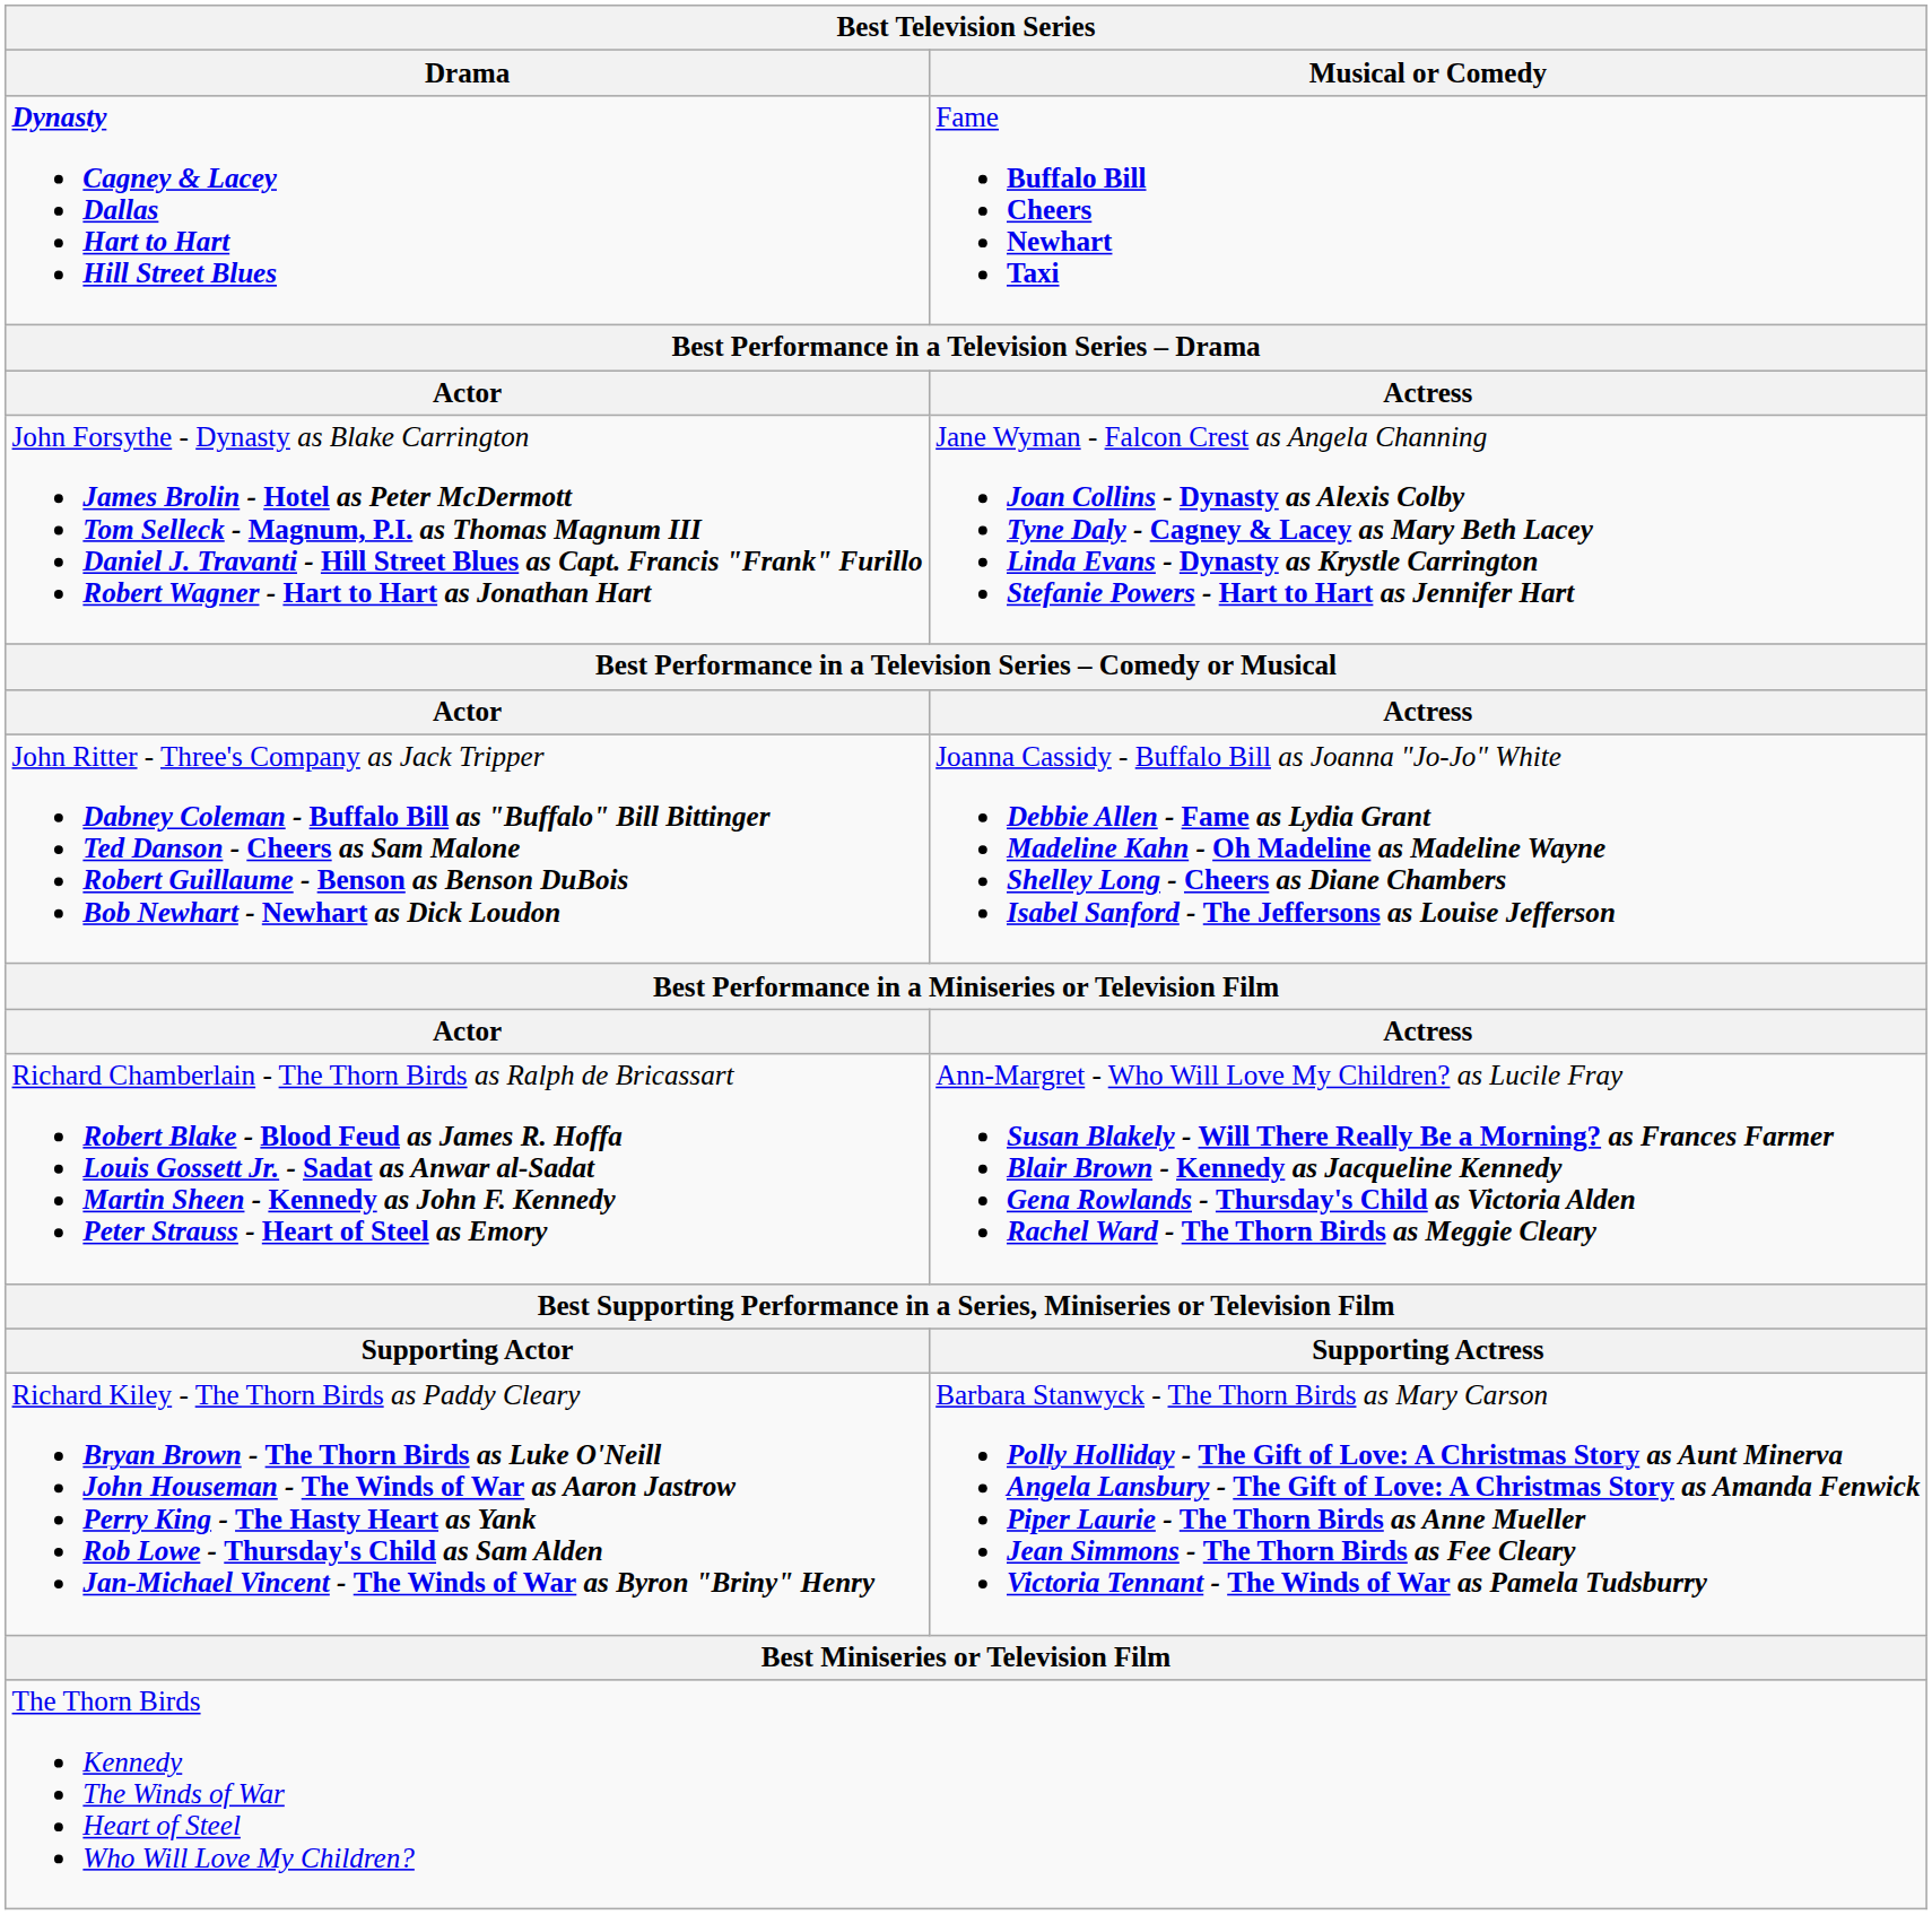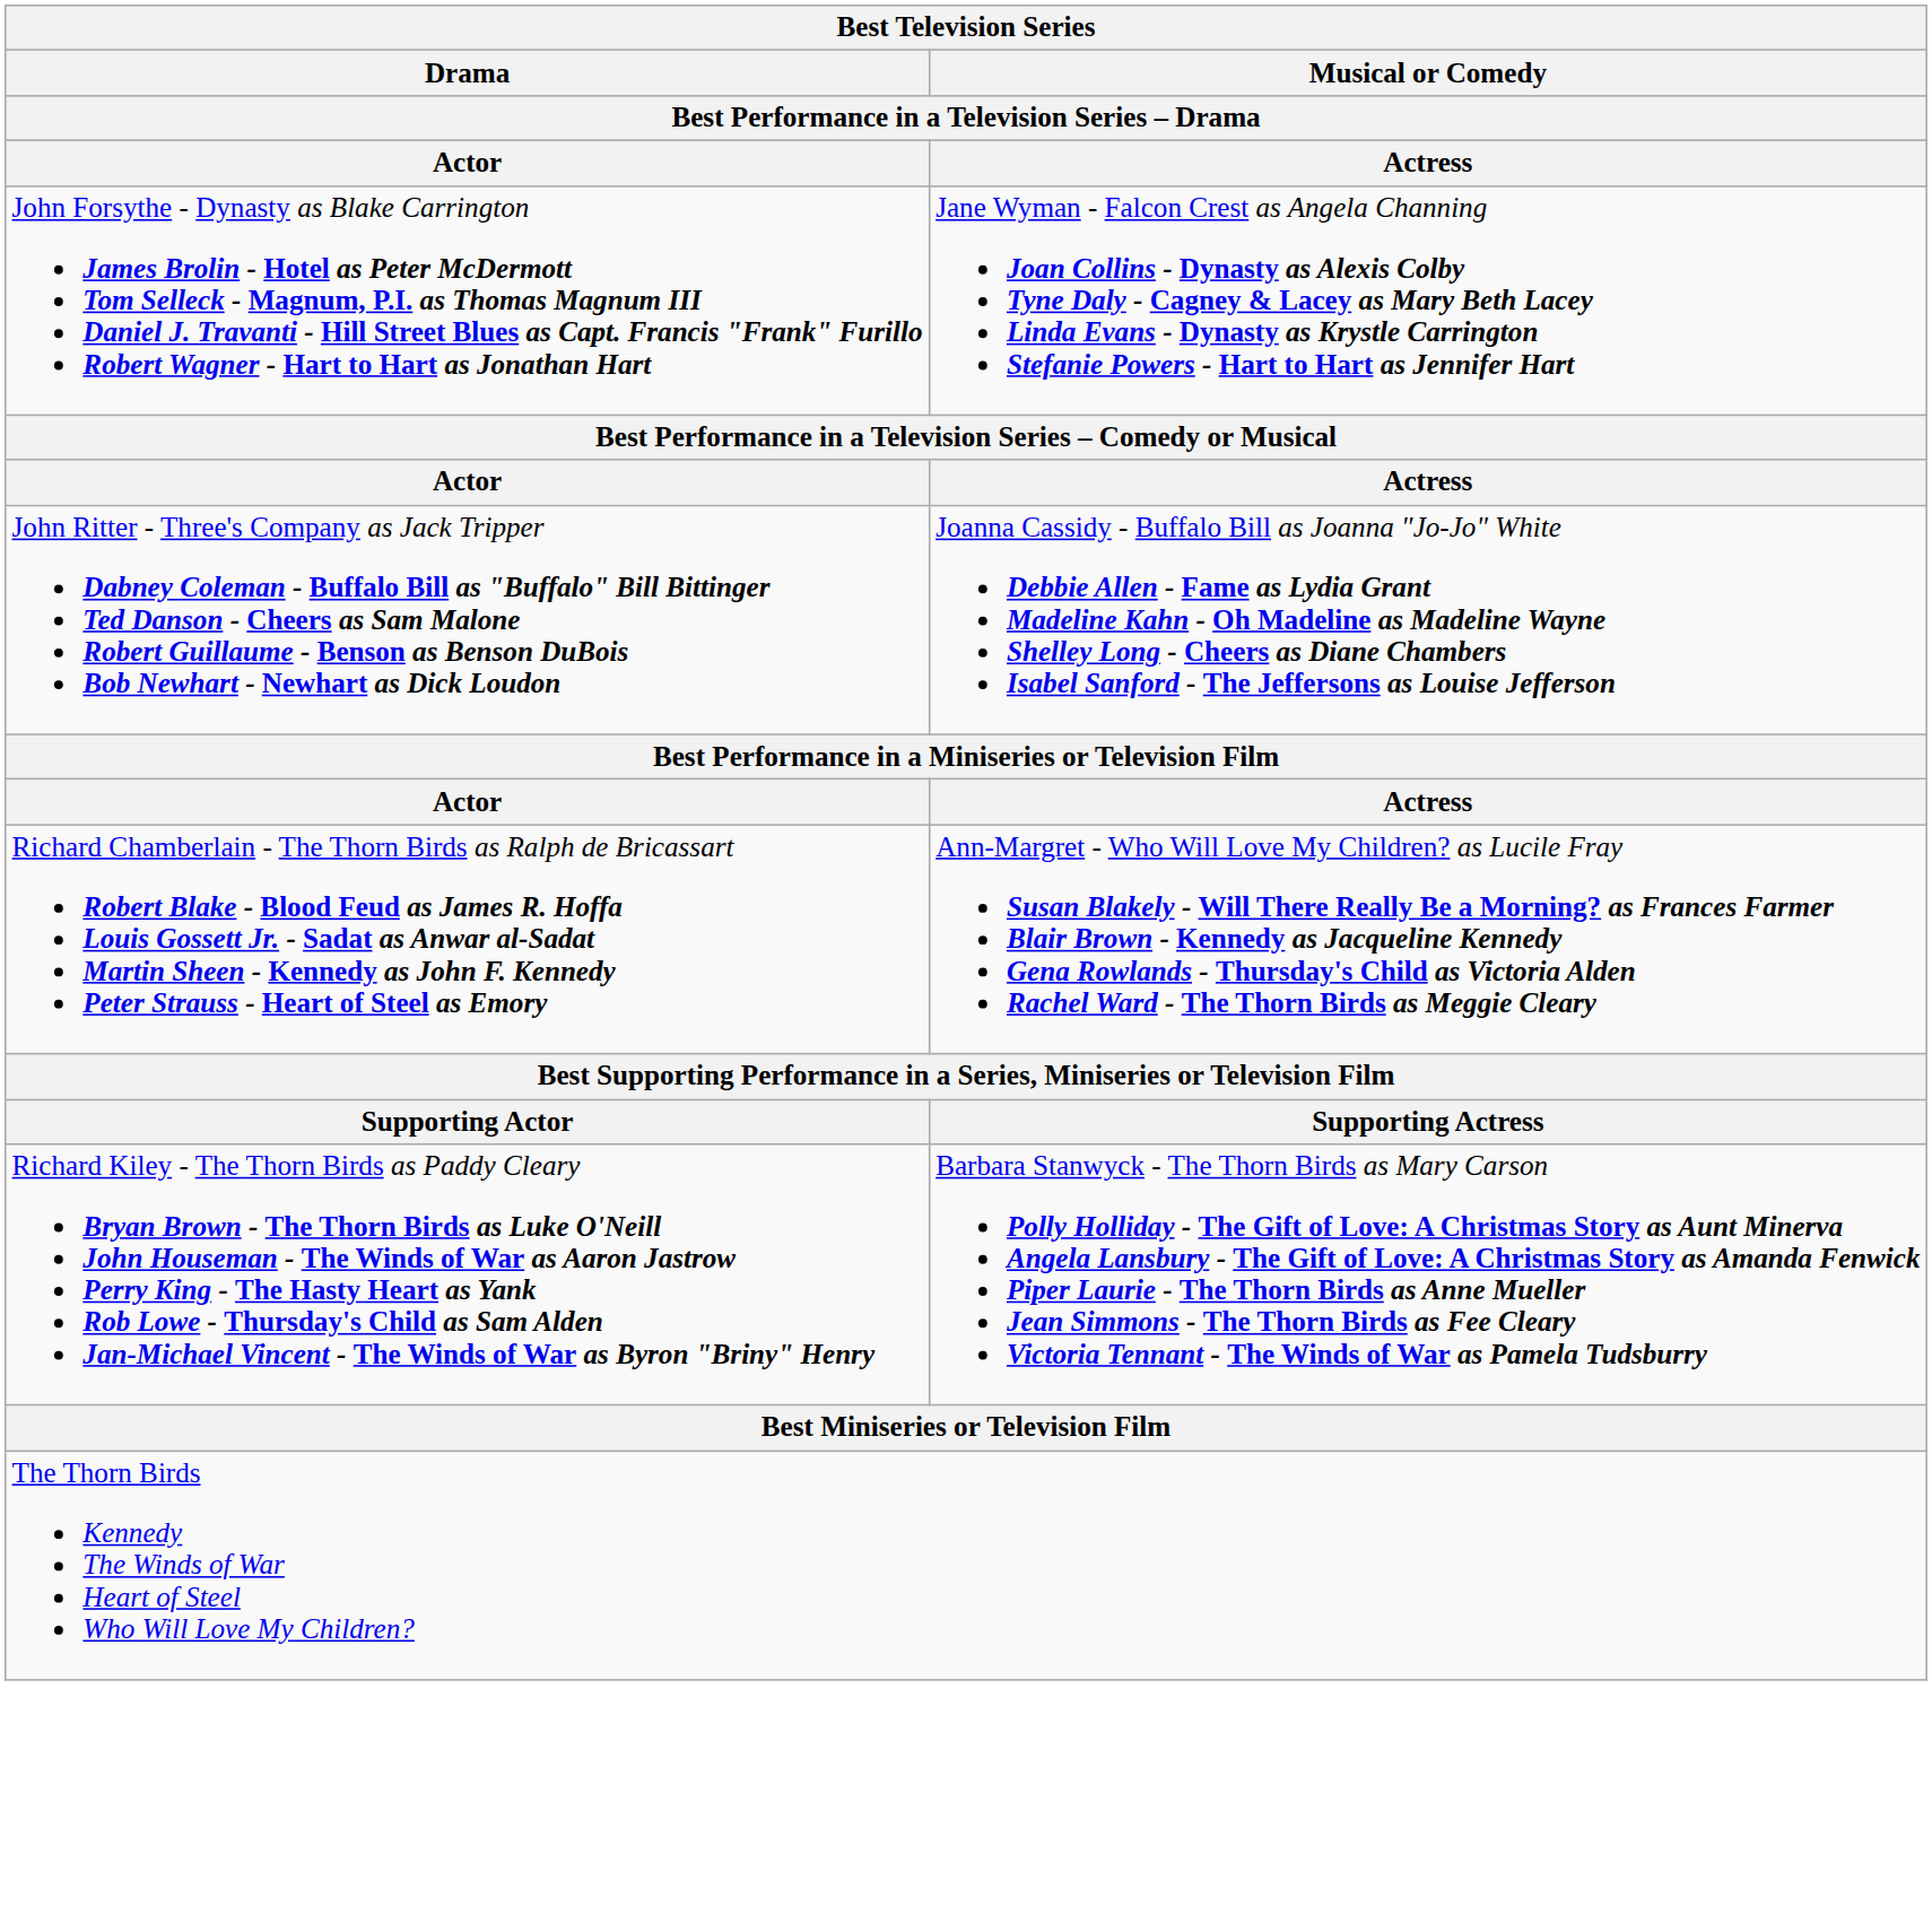 <table class="wikitable">
 <tr>
 <th colspan="2">Best Television Series</th>
 </tr>
 <tr>
 <th>Drama</th>
 <th>Musical or Comedy</th>
-</tr>
-<tr>
-<td><strong> <em><a href='#'>Dynasty</a><strong><em><br><ul><li></em><a href='#'>Cagney & Lacey</a><em></li><li></em><a href='#'>Dallas</a><em></li><li></em><a href='#'>Hart to Hart</a><em></li><li></em><a href='#'>Hill Street Blues</a><em></li></ul></td>
-<td></em></strong><a href='#'>Fame</a><strong><em><br><ul><li></em><a href='#'>Buffalo Bill</a><em></li><li></em><a href='#'>Cheers</a><em></li><li></em><a href='#'>Newhart</a><em></li><li></em><a href='#'>Taxi</a><em></li></ul></td>
 </tr>
 <tr>
 <th colspan="2">Best Performance in a Television Series – Drama</th>
 </tr>
 <tr>
 <th>Actor</th>
 <th>Actress</th>
 </tr>
 <tr>
 <td></strong> <a href='#'>John Forsythe</a> - </em><a href='#'>Dynasty</a><em> as Blake Carrington<strong><br><ul><li><a href='#'>James Brolin</a> - </em><a href='#'>Hotel</a><em> as Peter McDermott</li><li><a href='#'>Tom Selleck</a> - </em><a href='#'>Magnum, P.I.</a><em> as Thomas Magnum III</li><li><a href='#'>Daniel J. Travanti</a> - </em><a href='#'>Hill Street Blues</a><em> as Capt. Francis "Frank" Furillo</li><li><a href='#'>Robert Wagner</a> - </em><a href='#'>Hart to Hart</a><em> as Jonathan Hart</li></ul></td>
 <td></strong> <a href='#'>Jane Wyman</a> - </em><a href='#'>Falcon Crest</a><em> as Angela Channing<strong><br><ul><li><a href='#'>Joan Collins</a> - </em><a href='#'>Dynasty</a><em> as Alexis Colby</li><li><a href='#'>Tyne Daly</a> - </em><a href='#'>Cagney & Lacey</a><em> as Mary Beth Lacey</li><li><a href='#'>Linda Evans</a> - </em><a href='#'>Dynasty</a><em> as Krystle Carrington</li><li><a href='#'>Stefanie Powers</a> - </em><a href='#'>Hart to Hart</a><em> as Jennifer Hart</li></ul></td>
 </tr>
 <tr>
 <th colspan="2">Best Performance in a Television Series – Comedy or Musical</th>
 </tr>
 <tr>
 <th>Actor</th>
 <th>Actress</th>
 </tr>
 <tr>
 <td></strong> <a href='#'>John Ritter</a> - </em><a href='#'>Three's Company</a><em> as Jack Tripper<strong><br><ul><li><a href='#'>Dabney Coleman</a> - </em><a href='#'>Buffalo Bill</a><em> as "Buffalo" Bill Bittinger</li><li><a href='#'>Ted Danson</a> - </em><a href='#'>Cheers</a><em> as Sam Malone</li><li><a href='#'>Robert Guillaume</a> - </em><a href='#'>Benson</a><em> as Benson DuBois</li><li><a href='#'>Bob Newhart</a> - </em><a href='#'>Newhart</a><em> as Dick Loudon</li></ul></td>
 <td></strong> <a href='#'>Joanna Cassidy</a> - </em><a href='#'>Buffalo Bill</a><em> as Joanna "Jo-Jo" White<strong><br><ul><li><a href='#'>Debbie Allen</a> - </em><a href='#'>Fame</a><em> as Lydia Grant</li><li><a href='#'>Madeline Kahn</a> - </em><a href='#'>Oh Madeline</a><em> as Madeline Wayne</li><li><a href='#'>Shelley Long</a> - </em><a href='#'>Cheers</a><em> as Diane Chambers</li><li><a href='#'>Isabel Sanford</a> - </em><a href='#'>The Jeffersons</a><em> as Louise Jefferson</li></ul></td>
 </tr>
 <tr>
 <th colspan="2">Best Performance in a Miniseries or Television Film</th>
 </tr>
 <tr>
 <th>Actor</th>
 <th>Actress</th>
 </tr>
 <tr>
 <td></strong> <a href='#'>Richard Chamberlain</a> - </em><a href='#'>The Thorn Birds</a><em> as Ralph de Bricassart<strong><br><ul><li><a href='#'>Robert Blake</a> - </em><a href='#'>Blood Feud</a><em> as James R. Hoffa</li><li><a href='#'>Louis Gossett Jr.</a> - </em><a href='#'>Sadat</a><em> as Anwar al-Sadat</li><li><a href='#'>Martin Sheen</a> - </em><a href='#'>Kennedy</a><em> as John F. Kennedy</li><li><a href='#'>Peter Strauss</a> - </em><a href='#'>Heart of Steel</a><em> as Emory</li></ul></td>
 <td></strong> <a href='#'>Ann-Margret</a> - </em><a href='#'>Who Will Love My Children?</a><em> as Lucile Fray<strong><br><ul><li><a href='#'>Susan Blakely</a> - </em><a href='#'>Will There Really Be a Morning?</a><em> as Frances Farmer</li><li><a href='#'>Blair Brown</a> - </em><a href='#'>Kennedy</a><em> as Jacqueline Kennedy</li><li><a href='#'>Gena Rowlands</a> - </em><a href='#'>Thursday's Child</a><em> as Victoria Alden</li><li><a href='#'>Rachel Ward</a> - </em><a href='#'>The Thorn Birds</a><em> as Meggie Cleary</li></ul></td>
 </tr>
 <tr>
 <th colspan="2">Best Supporting Performance in a Series, Miniseries or Television Film</th>
 </tr>
 <tr>
 <th>Supporting Actor</th>
 <th>Supporting Actress</th>
 </tr>
 <tr>
 <td></strong> <a href='#'>Richard Kiley</a> - </em><a href='#'>The Thorn Birds</a><em> as Paddy Cleary<strong><br><ul><li><a href='#'>Bryan Brown</a> - </em><a href='#'>The Thorn Birds</a><em> as Luke O'Neill</li><li><a href='#'>John Houseman</a> - </em><a href='#'>The Winds of War</a><em> as Aaron Jastrow</li><li><a href='#'>Perry King</a> - </em><a href='#'>The Hasty Heart</a><em> as Yank</li><li><a href='#'>Rob Lowe</a> - </em><a href='#'>Thursday's Child</a><em> as Sam Alden</li><li><a href='#'>Jan-Michael Vincent</a> - </em><a href='#'>The Winds of War</a><em> as Byron "Briny" Henry</li></ul></td>
 <td></strong> <a href='#'>Barbara Stanwyck</a> - </em><a href='#'>The Thorn Birds</a><em> as Mary Carson<strong><br><ul><li><a href='#'>Polly Holliday</a> - </em><a href='#'>The Gift of Love: A Christmas Story</a><em> as Aunt Minerva</li><li><a href='#'>Angela Lansbury</a> - </em><a href='#'>The Gift of Love: A Christmas Story</a><em> as Amanda Fenwick</li><li><a href='#'>Piper Laurie</a> - </em><a href='#'>The Thorn Birds</a><em> as Anne Mueller</li><li><a href='#'>Jean Simmons</a> - </em><a href='#'>The Thorn Birds</a><em> as Fee Cleary</li><li><a href='#'>Victoria Tennant</a> - </em><a href='#'>The Winds of War</a><em> as Pamela Tudsburry</li></ul></td>
 </tr>
 <tr>
 <th colspan="2">Best Miniseries or Television Film</th>
 </tr>
 <tr>
 <td colspan="2"></strong> </em><a href='#'>The Thorn Birds</a></em></strong><br><ul><li><em><a href='#'>Kennedy</a></em></li><li><em><a href='#'>The Winds of War</a></em></li><li><em><a href='#'>Heart of Steel</a></em></li><li><em><a href='#'>Who Will Love My Children?</a></em></li></ul></td>
 </tr>
 </table>
